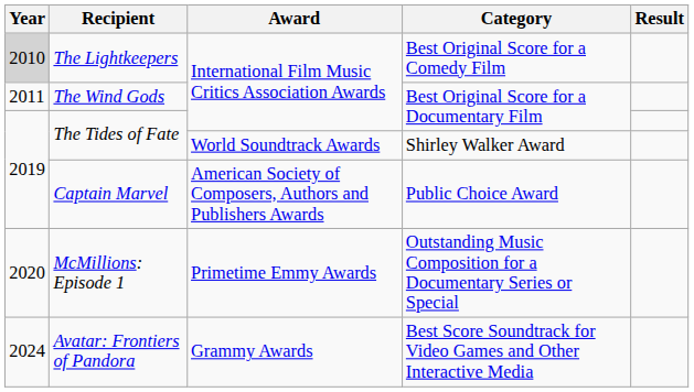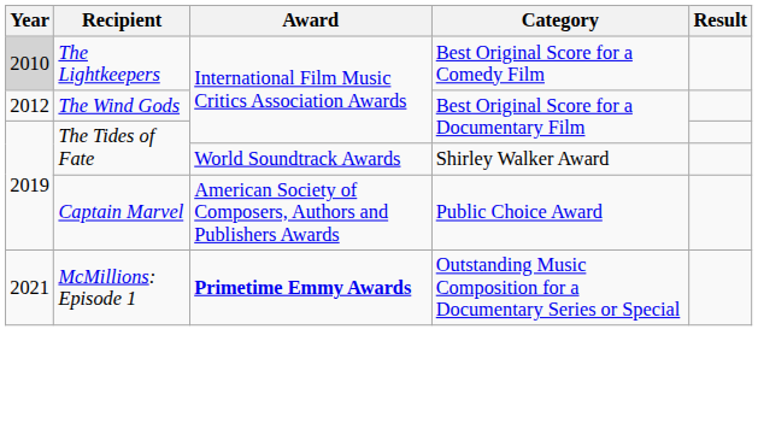 <table class="wikitable">
 <tr>
 <th>Year</th>
 <th>Recipient</th>
 <th>Award</th>
 <th>Category</th>
 <th>Result</th>
 </tr>
 <tr>
 <td style="background: lightgrey;">2010</td>
 <td><em><a href='#'>The Lightkeepers</a></em></td>
 <td rowspan="3"><a href='#'>International Film Music Critics Association Awards</a></td>
 <td><a href='#'>Best Original Score for a Comedy Film</a></td>
 <td></td>
 </tr>
 <tr>
-<td>2011</td>
+<td>2012</td>
 <td><em><a href='#'>The Wind Gods</a></em></td>
 <td rowspan="2"><a href='#'>Best Original Score for a Documentary Film</a></td>
 <td></td>
 </tr>
 <tr>
 <td rowspan="3">2019</td>
 <td rowspan="2"><em>The Tides of Fate</em></td>
 <td></td>
 </tr>
 <tr>
 <td><a href='#'>World Soundtrack Awards</a></td>
 <td>Shirley Walker Award</td>
 <td></td>
 </tr>
 <tr>
 <td><em><a href='#'>Captain Marvel</a></em></td>
 <td><a href='#'>American Society of Composers, Authors and Publishers Awards</a></td>
 <td><a href='#'>Public Choice Award</a></td>
 <td></td>
 </tr>
 <tr>
-<td>2020</td>
+<td>2021</td>
 <td><em><a href='#'>McMillions</a>: Episode 1</em></td>
-<td><a href='#'>Primetime Emmy Awards</a></td>
+<td><strong><a href='#'>Primetime Emmy Awards</a></strong></td>
 <td><a href='#'>Outstanding Music Composition for a Documentary Series or Special</a></td>
 <td></td>
 </tr>
-<tr>
-<td>2024</td>
-<td><em><a href='#'>Avatar: Frontiers of Pandora</a></em></td>
-<td><a href='#'>Grammy Awards</a></td>
-<td><a href='#'>Best Score Soundtrack for Video Games and Other Interactive Media</a></td>
-<td></td>
-</tr>
 </table>
